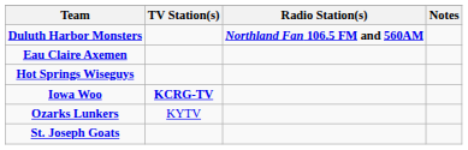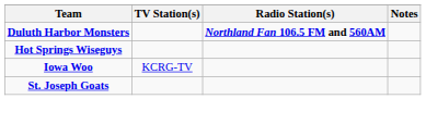 <table class="wikitable" style="text-align:center">
 <tr>
 </tr>
 <tr>
 <th>Team</th>
 <th>TV Station(s)</th>
 <th>Radio Station(s)</th>
 <th>Notes</th>
 </tr>
 <tr>
 <td><strong><a href='#'>Duluth Harbor Monsters</a></strong></td>
 <td></td>
 <td><strong><a href='#'><em>Northland Fan</em> 106.5 FM</a> and <a href='#'>560AM</a></strong></td>
 <td></td>
 </tr>
 <tr>
-<td><strong><a href='#'>Eau Claire Axemen</a></strong></td>
-<td></td>
-<td></td>
-<td></td>
-</tr>
-<tr>
 <td><strong><a href='#'>Hot Springs Wiseguys</a></strong></td>
 <td></td>
 <td></td>
 <td></td>
 </tr>
 <tr>
 <td><strong><a href='#'>Iowa Woo</a></strong></td>
-<td><strong><a href='#'>KCRG-TV</a></strong></td>
-<td></td>
-<td></td>
-</tr>
-<tr>
-<td><strong><a href='#'>Ozarks Lunkers</a></strong></td>
-<td><a href='#'>KYTV</a></td>
+<td><a href='#'>KCRG-TV</a></td>
 <td></td>
 <td></td>
 </tr>
 <tr>
 <td><strong><a href='#'>St. Joseph Goats</a></strong></td>
 <td></td>
 <td></td>
 <td></td>
 </tr>
 </table>
